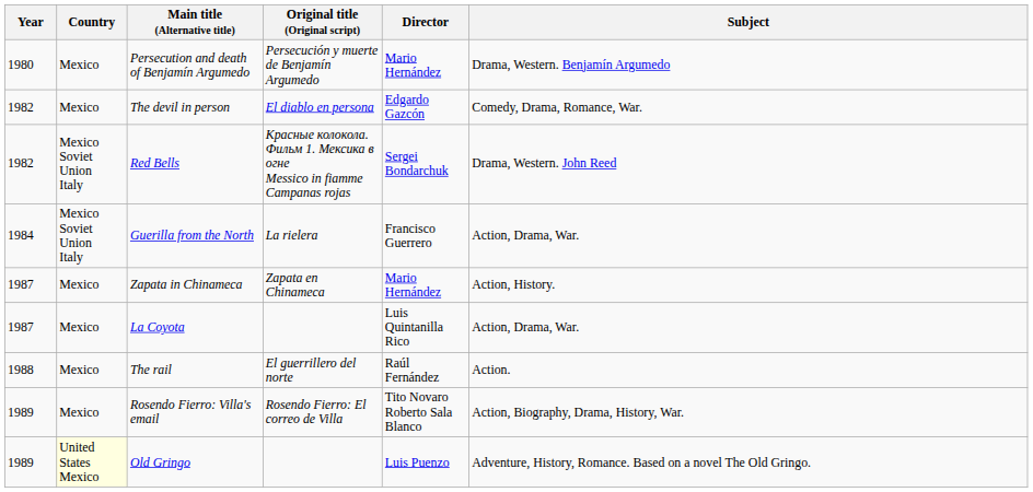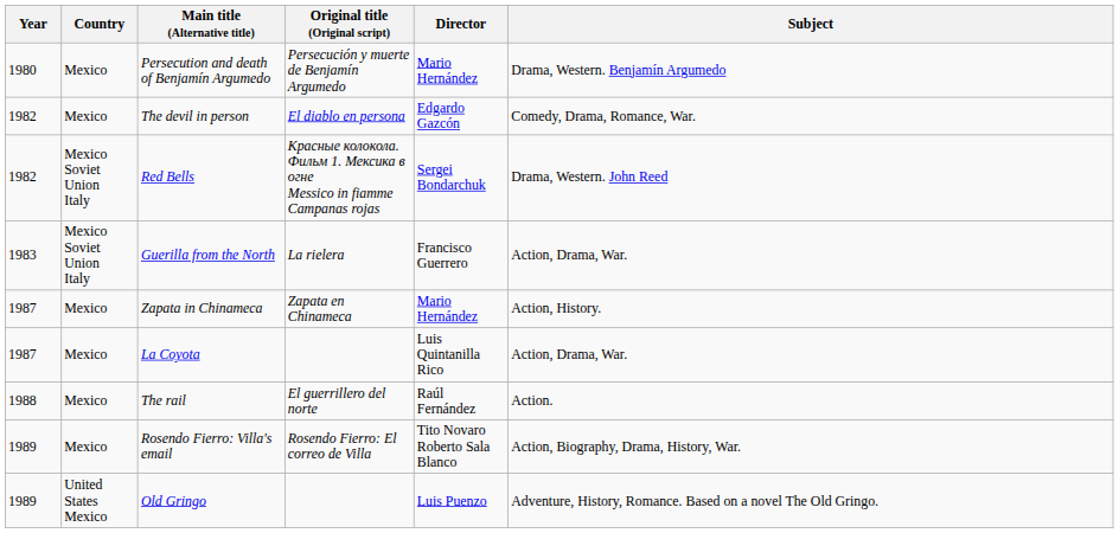 <table class="wikitable sortable" style="width:100%;">
 <tr>
 <th>Year</th>
 <th width= 80>Country</th>
 <th class="unsortable" style="width:160px;">Main title<br><small>(Alternative title)</small></th>
 <th class="unsortable" style="width:140px;">Original title<br><small>(Original script)</small></th>
 <th width=100>Director</th>
 <th class="unsortable">Subject</th>
 </tr>
 <tr>
 <td>1980</td>
 <td>Mexico</td>
 <td><em>Persecution and death of Benjamín Argumedo</em></td>
 <td><em>Persecución y muerte de Benjamín Argumedo</em></td>
 <td><a href='#'>Mario Hernández</a></td>
 <td>Drama, Western. <a href='#'>Benjamín Argumedo</a></td>
 </tr>
 <tr>
 <td>1982</td>
 <td>Mexico</td>
 <td><em>The devil in person</em></td>
 <td><em><a href='#'>El diablo en persona</a></em></td>
 <td><a href='#'>Edgardo Gazcón</a></td>
 <td>Comedy, Drama, Romance, War.</td>
 </tr>
 <tr>
 <td>1982</td>
 <td>Mexico<br>Soviet Union<br>Italy</td>
 <td><em><a href='#'>Red Bells</a></em></td>
 <td><em>Красные колокола. Фильм 1. Мексика в огне</em><br><em>Messico in fiamme</em><br><em>Campanas rojas</em></td>
 <td><a href='#'>Sergei Bondarchuk</a></td>
 <td>Drama, Western. <a href='#'>John Reed</a></td>
 </tr>
 <tr>
-<td>1984</td>
+<td>1983</td>
 <td>Mexico<br>Soviet Union<br>Italy</td>
 <td><em><a href='#'>Guerilla from the North</a></em></td>
 <td><em>La rielera</em></td>
 <td>Francisco Guerrero</td>
 <td>Action, Drama, War.</td>
 </tr>
 <tr>
 <td>1987</td>
 <td>Mexico</td>
 <td><em>Zapata in Chinameca</em></td>
 <td><em>Zapata en Chinameca</em></td>
 <td><a href='#'>Mario Hernández</a></td>
 <td>Action, History.</td>
 </tr>
 <tr>
 <td>1987</td>
 <td>Mexico</td>
 <td><em><a href='#'>La Coyota</a></em></td>
 <td></td>
 <td>Luis Quintanilla Rico</td>
 <td>Action, Drama, War.</td>
 </tr>
 <tr>
 <td>1988</td>
 <td>Mexico</td>
 <td><em>The rail</em></td>
 <td><em>El guerrillero del norte</em></td>
 <td>Raúl Fernández</td>
 <td>Action.</td>
 </tr>
 <tr>
 <td>1989</td>
 <td>Mexico</td>
 <td><em>Rosendo Fierro: Villa's email</em></td>
 <td><em>Rosendo Fierro: El correo de Villa</em></td>
 <td>Tito Novaro<br>Roberto Sala Blanco</td>
 <td>Action, Biography, Drama, History, War.</td>
 </tr>
 <tr>
 <td>1989</td>
-<td style="background: lightyellow;">United States<br>Mexico</td>
+<td>United States<br>Mexico</td>
 <td><em><a href='#'>Old Gringo</a></em></td>
 <td></td>
 <td><a href='#'>Luis Puenzo</a></td>
 <td>Adventure, History, Romance. Based on a novel The Old Gringo.</td>
 </tr>
 </table>
